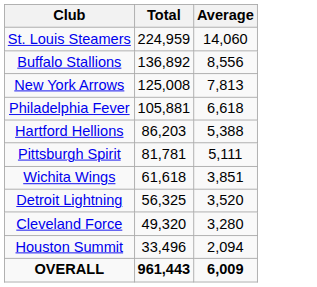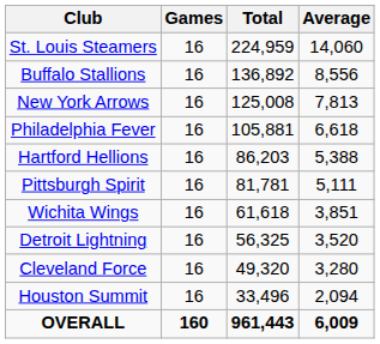 <table class="wikitable" style="font-size:100%; text-align: center">
 <tr>
 <th>Club</th>
+<th>Games</th>
 <th>Total</th>
 <th>Average</th>
 </tr>
 <tr>
 <td><a href='#'>St. Louis Steamers</a></td>
+<td>16</td>
 <td>224,959</td>
 <td>14,060</td>
 </tr>
 <tr>
 <td><a href='#'>Buffalo Stallions</a></td>
+<td>16</td>
 <td>136,892</td>
 <td>8,556</td>
 </tr>
 <tr>
 <td><a href='#'>New York Arrows</a></td>
+<td>16</td>
 <td>125,008</td>
 <td>7,813</td>
 </tr>
 <tr>
 <td><a href='#'>Philadelphia Fever</a></td>
+<td>16</td>
 <td>105,881</td>
 <td>6,618</td>
 </tr>
 <tr>
 <td><a href='#'>Hartford Hellions</a></td>
+<td>16</td>
 <td>86,203</td>
 <td>5,388</td>
 </tr>
 <tr>
 <td><a href='#'>Pittsburgh Spirit</a></td>
+<td>16</td>
 <td>81,781</td>
 <td>5,111</td>
 </tr>
 <tr>
 <td><a href='#'>Wichita Wings</a></td>
+<td>16</td>
 <td>61,618</td>
 <td>3,851</td>
 </tr>
 <tr>
 <td><a href='#'>Detroit Lightning</a></td>
+<td>16</td>
 <td>56,325</td>
 <td>3,520</td>
 </tr>
 <tr>
 <td><a href='#'>Cleveland Force</a></td>
+<td>16</td>
 <td>49,320</td>
 <td>3,280</td>
 </tr>
 <tr>
 <td><a href='#'>Houston Summit</a></td>
+<td>16</td>
 <td>33,496</td>
 <td>2,094</td>
 </tr>
 <tr>
 <td><strong>OVERALL</strong></td>
+<td><strong>160</strong></td>
 <td><strong>961,443</strong></td>
 <td><strong>6,009</strong></td>
 </tr>
 </table>
